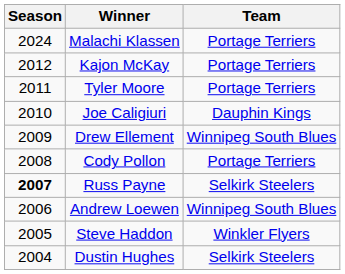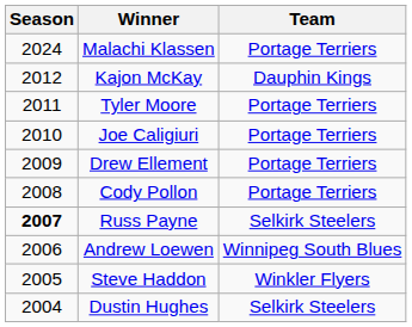 <table class="wikitable" style="text-align:center">
 <tr>
 <th>Season</th>
 <th>Winner</th>
 <th>Team</th>
 </tr>
 <tr align="center">
 <td>2024</td>
 <td><a href='#'>Malachi Klassen</a></td>
 <td><a href='#'>Portage Terriers</a></td>
 </tr>
 <tr>
 <td>2012</td>
 <td><a href='#'>Kajon McKay</a></td>
-<td><a href='#'>Portage Terriers</a></td>
+<td><a href='#'>Dauphin Kings</a></td>
 </tr>
 <tr>
 <td>2011</td>
 <td><a href='#'>Tyler Moore</a></td>
 <td><a href='#'>Portage Terriers</a></td>
 </tr>
 <tr>
 <td>2010</td>
 <td><a href='#'>Joe Caligiuri</a></td>
-<td><a href='#'>Dauphin Kings</a></td>
+<td><a href='#'>Portage Terriers</a></td>
 </tr>
 <tr>
 <td>2009</td>
 <td><a href='#'>Drew Ellement</a></td>
-<td><a href='#'>Winnipeg South Blues</a></td>
+<td><a href='#'>Portage Terriers</a></td>
 </tr>
 <tr>
 <td>2008</td>
 <td><a href='#'>Cody Pollon</a></td>
 <td><a href='#'>Portage Terriers</a></td>
 </tr>
 <tr>
 <td><strong>2007</strong></td>
 <td><a href='#'>Russ Payne</a></td>
 <td><a href='#'>Selkirk Steelers</a></td>
 </tr>
 <tr>
 <td>2006</td>
 <td><a href='#'>Andrew Loewen</a></td>
 <td><a href='#'>Winnipeg South Blues</a></td>
 </tr>
 <tr>
 <td>2005</td>
 <td><a href='#'>Steve Haddon</a></td>
 <td><a href='#'>Winkler Flyers</a></td>
 </tr>
 <tr>
 <td>2004</td>
 <td><a href='#'>Dustin Hughes</a></td>
 <td><a href='#'>Selkirk Steelers</a></td>
 </tr>
 </table>
